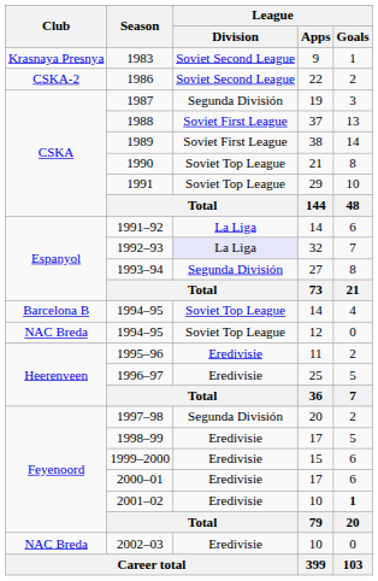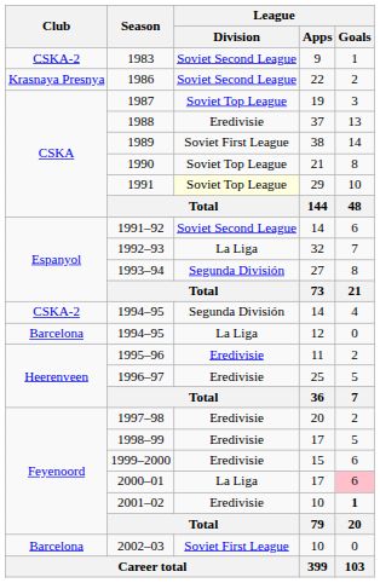 <table class="wikitable" style="text-align: center">
 <tr>
 <th rowspan="2">Club</th>
 <th rowspan="2">Season</th>
 <th colspan="3">League</th>
 </tr>
 <tr>
 <th>Division</th>
 <th>Apps</th>
 <th>Goals</th>
 </tr>
 <tr>
-<td><a href='#'>Krasnaya Presnya</a></td>
+<td><a href='#'>CSKA-2</a></td>
 <td>1983</td>
 <td><a href='#'>Soviet Second League</a></td>
 <td>9</td>
 <td>1</td>
 </tr>
 <tr>
-<td><a href='#'>CSKA-2</a></td>
+<td><a href='#'>Krasnaya Presnya</a></td>
 <td>1986</td>
 <td><a href='#'>Soviet Second League</a></td>
 <td>22</td>
 <td>2</td>
 </tr>
 <tr>
 <td rowspan="6"><a href='#'>CSKA</a></td>
 <td>1987</td>
-<td>Segunda División</td>
+<td><a href='#'>Soviet Top League</a></td>
 <td>19</td>
 <td>3</td>
 </tr>
 <tr>
 <td>1988</td>
-<td><a href='#'>Soviet First League</a></td>
+<td>Eredivisie</td>
 <td>37</td>
 <td>13</td>
 </tr>
 <tr>
 <td>1989</td>
 <td>Soviet First League</td>
 <td>38</td>
 <td>14</td>
 </tr>
 <tr>
 <td>1990</td>
 <td>Soviet Top League</td>
 <td>21</td>
 <td>8</td>
 </tr>
 <tr>
 <td>1991</td>
-<td>Soviet Top League</td>
+<td style="background: lightyellow;">Soviet Top League</td>
 <td>29</td>
 <td>10</td>
 </tr>
 <tr>
 <th colspan="2">Total</th>
 <th>144</th>
 <th>48</th>
 </tr>
 <tr>
 <td rowspan="4"><a href='#'>Espanyol</a></td>
 <td>1991–92</td>
-<td><a href='#'>La Liga</a></td>
+<td><a href='#'>Soviet Second League</a></td>
 <td>14</td>
 <td>6</td>
 </tr>
 <tr>
 <td>1992–93</td>
-<td style="background: lavender;">La Liga</td>
+<td>La Liga</td>
 <td>32</td>
 <td>7</td>
 </tr>
 <tr>
 <td>1993–94</td>
 <td><a href='#'>Segunda División</a></td>
 <td>27</td>
 <td>8</td>
 </tr>
 <tr>
 <th colspan="2">Total</th>
 <th>73</th>
 <th>21</th>
 </tr>
 <tr>
-<td><a href='#'>Barcelona B</a></td>
+<td><a href='#'>CSKA-2</a></td>
 <td>1994–95</td>
-<td><a href='#'>Soviet Top League</a></td>
+<td>Segunda División</td>
 <td>14</td>
 <td>4</td>
 </tr>
 <tr>
-<td><a href='#'>NAC Breda</a></td>
+<td><a href='#'>Barcelona</a></td>
 <td>1994–95</td>
-<td>Soviet Top League</td>
+<td>La Liga</td>
 <td>12</td>
 <td>0</td>
 </tr>
 <tr>
 <td rowspan="3"><a href='#'>Heerenveen</a></td>
 <td>1995–96</td>
 <td><a href='#'>Eredivisie</a></td>
 <td>11</td>
 <td>2</td>
 </tr>
 <tr>
 <td>1996–97</td>
 <td>Eredivisie</td>
 <td>25</td>
 <td>5</td>
 </tr>
 <tr>
 <th colspan="2">Total</th>
 <th>36</th>
 <th>7</th>
 </tr>
 <tr>
 <td rowspan="6"><a href='#'>Feyenoord</a></td>
 <td>1997–98</td>
-<td>Segunda División</td>
+<td>Eredivisie</td>
 <td>20</td>
 <td>2</td>
 </tr>
 <tr>
 <td>1998–99</td>
 <td>Eredivisie</td>
 <td>17</td>
 <td>5</td>
 </tr>
 <tr>
 <td>1999–2000</td>
 <td>Eredivisie</td>
 <td>15</td>
 <td>6</td>
 </tr>
 <tr>
 <td>2000–01</td>
-<td>Eredivisie</td>
+<td>La Liga</td>
 <td>17</td>
-<td>6</td>
+<td style="background: pink;">6</td>
 </tr>
 <tr>
 <td>2001–02</td>
 <td>Eredivisie</td>
 <td>10</td>
 <td><strong>1</strong></td>
 </tr>
 <tr>
 <th colspan="2">Total</th>
 <th>79</th>
 <th>20</th>
 </tr>
 <tr>
-<td><a href='#'>NAC Breda</a></td>
+<td><a href='#'>Barcelona</a></td>
 <td>2002–03</td>
-<td>Eredivisie</td>
+<td><a href='#'>Soviet First League</a></td>
 <td>10</td>
 <td>0</td>
 </tr>
 <tr>
 <th colspan="3">Career total</th>
 <th>399</th>
 <th>103</th>
 </tr>
 </table>
